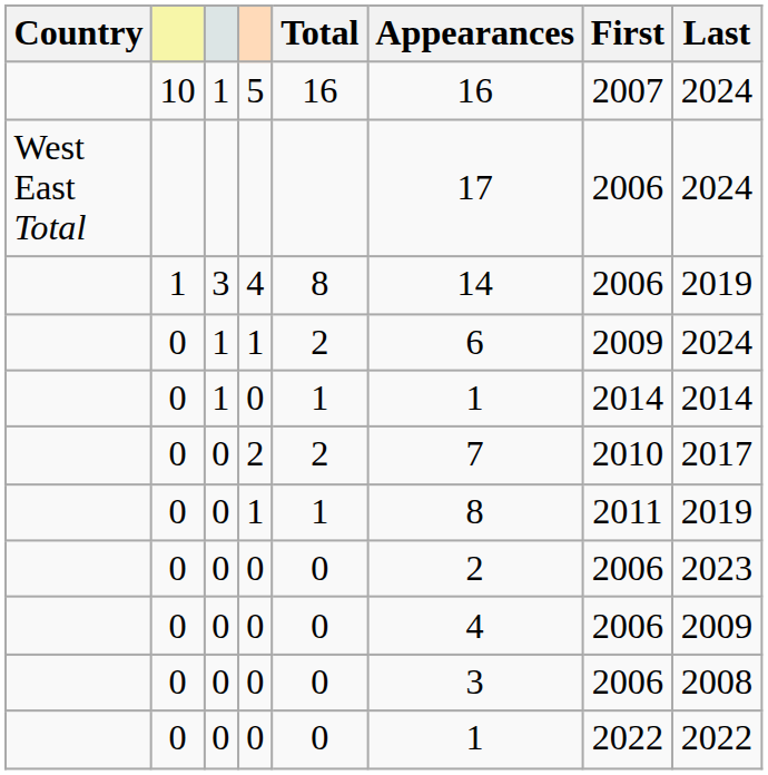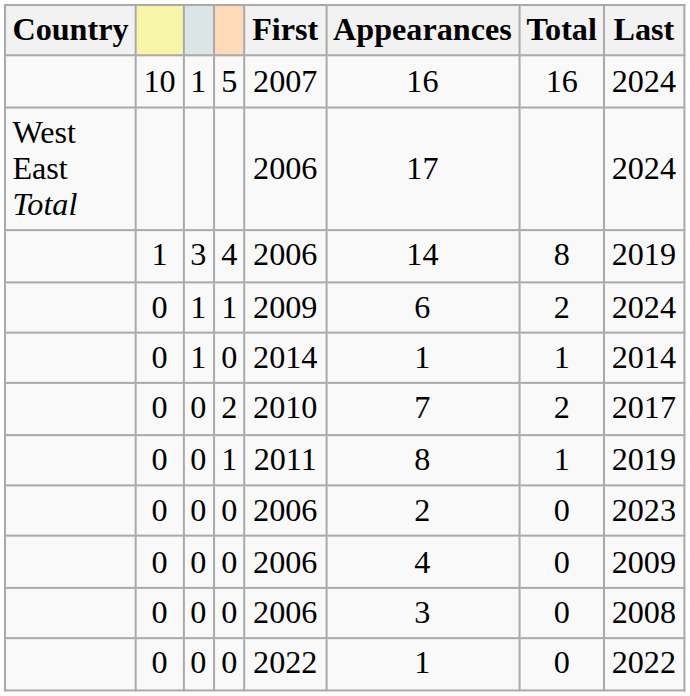 <table class="wikitable sortable" style="text-align: center;">
 <tr bgcolor="#efefef" align=center>
 <th align=left>Country</th>
 <th style="background-color: #F7F6A8;"></th>
 <th style="background-color: #DCE5E5;"></th>
 <th style="background-color: #FFDAB9;"></th>
+<th>First</th>
+<th>Appearances</th>
 <th>Total</th>
-<th>Appearances</th>
-<th>First</th>
 <th>Last</th>
 </tr>
 <tr align=center>
 <td align=left></td>
 <td>10</td>
 <td>1</td>
 <td>5</td>
+<td>2007</td>
 <td>16</td>
 <td>16</td>
-<td>2007</td>
 <td>2024</td>
 </tr>
 <tr align=center>
 <td align=left> West <br> East<br><em> Total</em> </td>
 <td></td>
 <td></td>
 <td></td>
+<td>2006</td>
+<td>17</td>
 <td></td>
-<td>17</td>
-<td>2006</td>
 <td>2024</td>
 </tr>
 <tr align=center>
 <td align=left><em></em></td>
 <td>1</td>
 <td>3</td>
 <td>4</td>
+<td>2006</td>
+<td>14</td>
 <td>8</td>
-<td>14</td>
-<td>2006</td>
 <td>2019</td>
 </tr>
 <tr align=center>
 <td align=left></td>
 <td>0</td>
 <td>1</td>
 <td>1</td>
+<td>2009</td>
+<td>6</td>
 <td>2</td>
-<td>6</td>
-<td>2009</td>
 <td>2024</td>
 </tr>
 <tr align=center>
 <td align=left></td>
 <td>0</td>
 <td>1</td>
 <td>0</td>
+<td>2014</td>
 <td>1</td>
 <td>1</td>
-<td>2014</td>
 <td>2014</td>
 </tr>
 <tr align=center>
 <td align=left></td>
 <td>0</td>
 <td>0</td>
 <td>2</td>
+<td>2010</td>
+<td>7</td>
 <td>2</td>
-<td>7</td>
-<td>2010</td>
 <td>2017</td>
 </tr>
 <tr align=center>
 <td align=left></td>
 <td>0</td>
 <td>0</td>
 <td>1</td>
+<td>2011</td>
+<td>8</td>
 <td>1</td>
-<td>8</td>
-<td>2011</td>
 <td>2019</td>
 </tr>
 <tr align=center>
 <td align=left></td>
 <td>0</td>
 <td>0</td>
 <td>0</td>
+<td>2006</td>
+<td>2</td>
 <td>0</td>
-<td>2</td>
-<td>2006</td>
 <td>2023</td>
 </tr>
 <tr align=center>
 <td align=left></td>
 <td>0</td>
 <td>0</td>
 <td>0</td>
+<td>2006</td>
+<td>4</td>
 <td>0</td>
-<td>4</td>
-<td>2006</td>
 <td>2009</td>
 </tr>
 <tr align=center>
 <td align=left></td>
 <td>0</td>
 <td>0</td>
 <td>0</td>
+<td>2006</td>
+<td>3</td>
 <td>0</td>
-<td>3</td>
-<td>2006</td>
 <td>2008</td>
 </tr>
 <tr align=center>
 <td align=left></td>
 <td>0</td>
 <td>0</td>
 <td>0</td>
+<td>2022</td>
+<td>1</td>
 <td>0</td>
-<td>1</td>
-<td>2022</td>
 <td>2022</td>
 </tr>
 </table>
